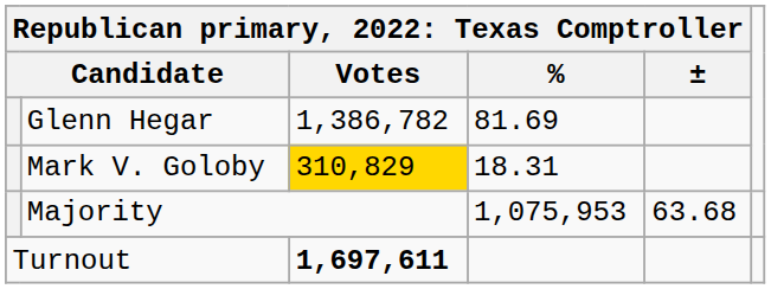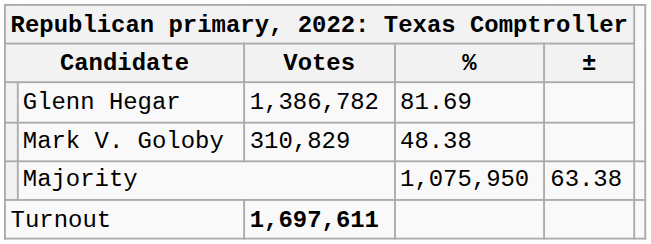 <table class="wikitable">
 <tr>
 <th colspan="5">Republican primary, 2022: Texas Comptroller</th>
 </tr>
 <tr>
 <th colspan="2">Candidate</th>
 <th>Votes</th>
 <th>%</th>
 <th>±</th>
 </tr>
 <tr>
 <th></th>
 <td>Glenn Hegar</td>
 <td>1,386,782</td>
 <td>81.69</td>
 <td></td>
 </tr>
 <tr>
 <th></th>
 <td>Mark V. Goloby</td>
-<td style="background: gold;">310,829</td>
-<td>18.31</td>
+<td>310,829</td>
+<td>48.38</td>
 <td></td>
 </tr>
 <tr>
 <th></th>
 <td colspan="2">Majority</td>
-<td>1,075,953</td>
-<td>63.68</td>
+<td>1,075,950</td>
+<td>63.38</td>
 <td></td>
 </tr>
 <tr>
 <td colspan="2">Turnout</td>
 <td><strong>1,697,611</strong></td>
 <td></td>
 <td></td>
 </tr>
 </table>
